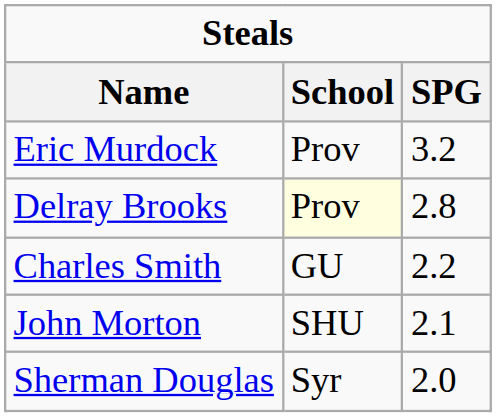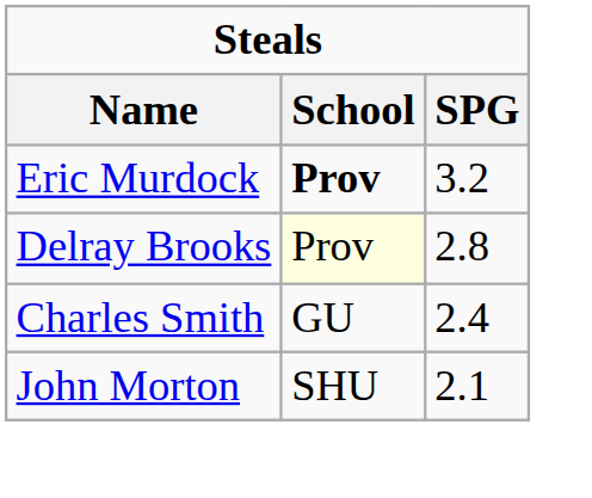 <table class="wikitable">
 <tr>
 <td colspan=3 style="text-align:center;"><strong>Steals</strong></td>
 </tr>
 <tr>
 <th>Name</th>
 <th>School</th>
 <th>SPG</th>
 </tr>
 <tr>
 <td><a href='#'>Eric Murdock</a></td>
-<td>Prov</td>
+<td><strong>Prov</strong></td>
 <td>3.2</td>
 </tr>
 <tr>
 <td><a href='#'>Delray Brooks</a></td>
 <td style="background: lightyellow;">Prov</td>
 <td>2.8</td>
 </tr>
 <tr>
 <td><a href='#'>Charles Smith</a></td>
 <td>GU</td>
-<td>2.2</td>
+<td>2.4</td>
 </tr>
 <tr>
 <td><a href='#'>John Morton</a></td>
 <td>SHU</td>
 <td>2.1</td>
 </tr>
-<tr>
-<td><a href='#'>Sherman Douglas</a></td>
-<td>Syr</td>
-<td>2.0</td>
-</tr>
 </table>
